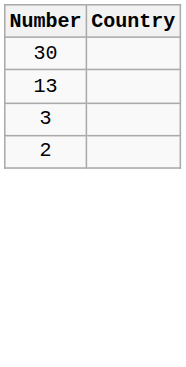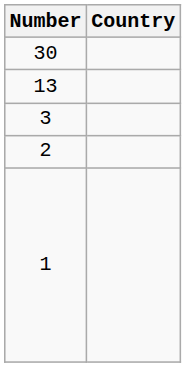 <table class="wikitable">
 <tr>
 <th>Number</th>
 <th>Country</th>
 </tr>
 <tr>
 <td align=center>30</td>
 <td></td>
 </tr>
 <tr>
 <td align=center>13</td>
 <td></td>
 </tr>
 <tr>
 <td align=center>3</td>
 <td></td>
 </tr>
 <tr>
 <td align=center>2</td>
 <td></td>
 </tr>
+<tr>
+<td align=center>1</td>
+<td><br><br><br><br><br><br><br><br></td>
+</tr>
 </table>
